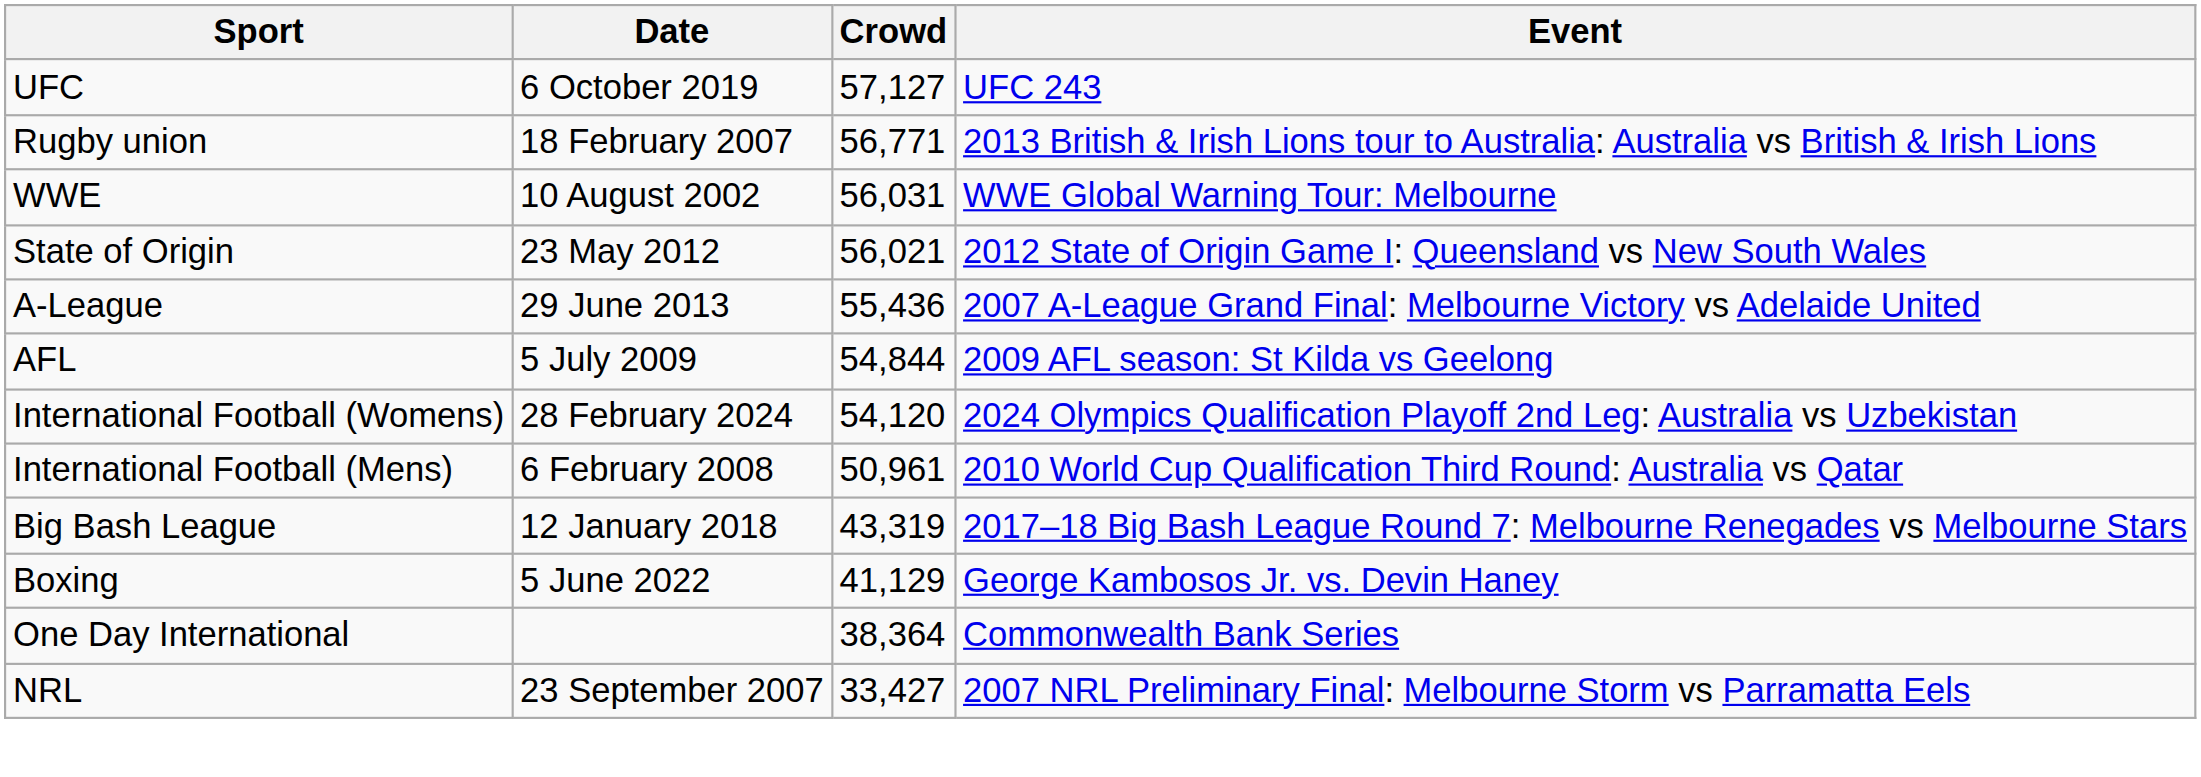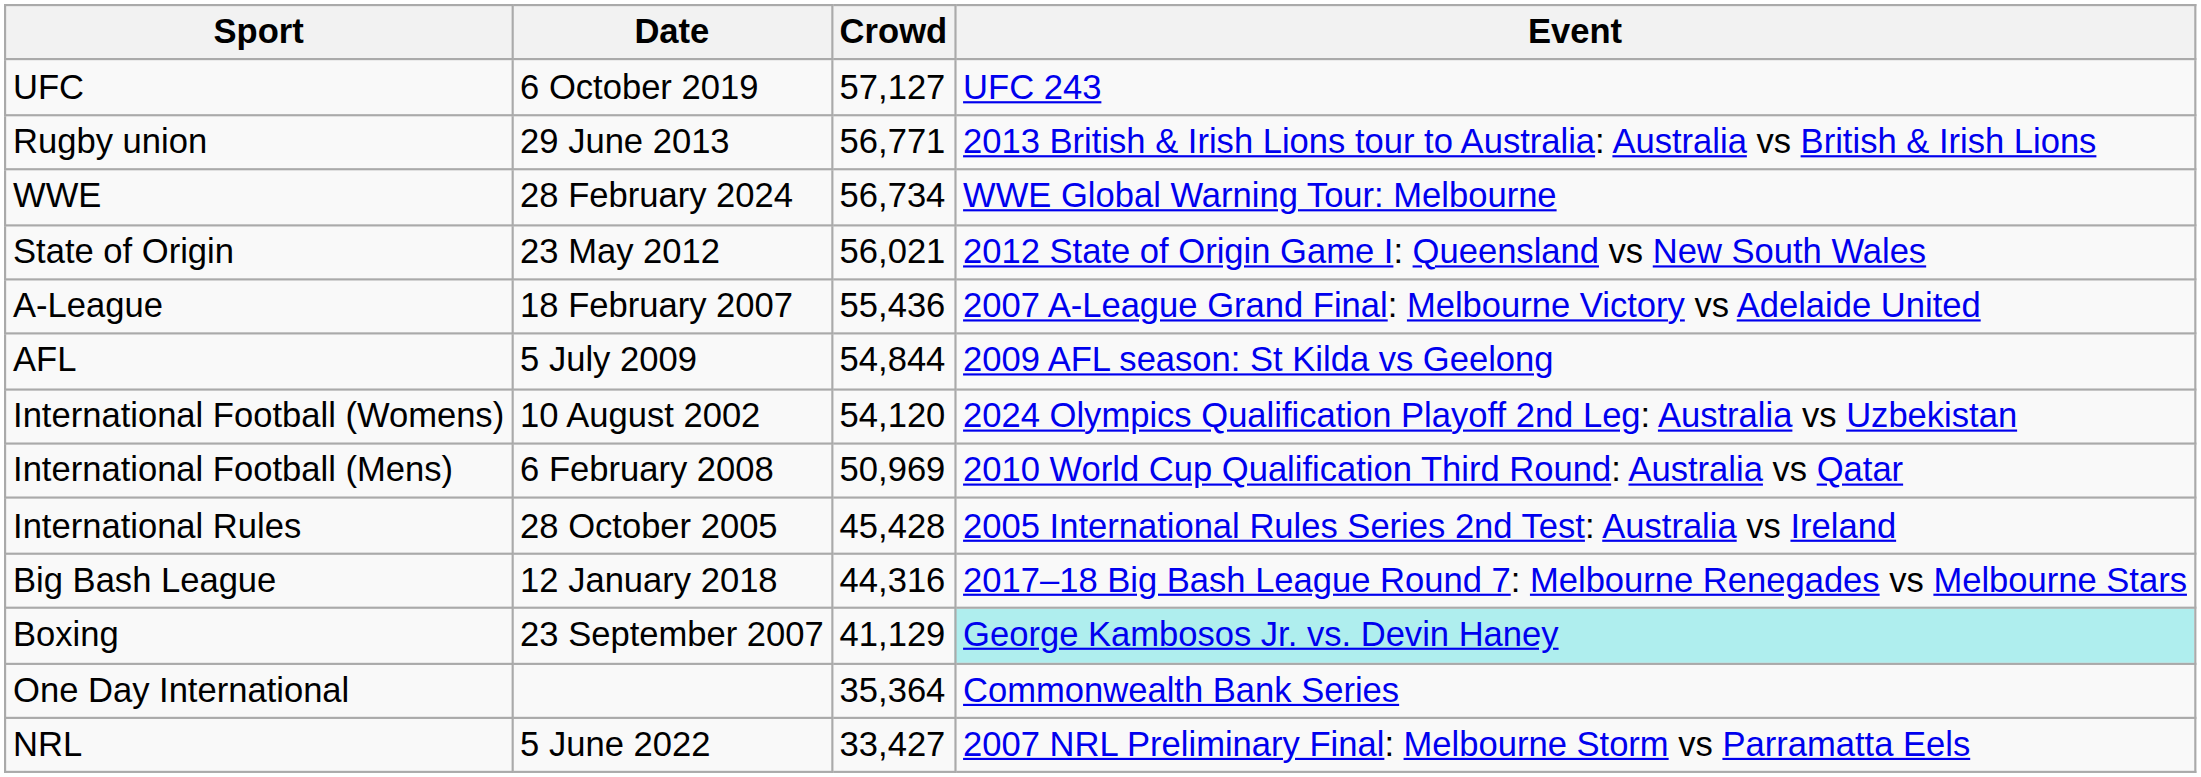 <table class="wikitable">
 <tr>
 <th>Sport</th>
 <th>Date</th>
 <th>Crowd</th>
 <th>Event</th>
 </tr>
 <tr>
 <td>UFC</td>
 <td>6 October 2019</td>
 <td>57,127</td>
 <td><a href='#'>UFC 243</a></td>
 </tr>
 <tr>
 <td>Rugby union</td>
-<td>18 February 2007</td>
+<td>29 June 2013</td>
 <td>56,771</td>
 <td><a href='#'>2013 British & Irish Lions tour to Australia</a>: <a href='#'>Australia</a> vs <a href='#'>British & Irish Lions</a></td>
 </tr>
 <tr>
 <td>WWE</td>
-<td>10 August 2002</td>
-<td>56,031</td>
+<td>28 February 2024</td>
+<td>56,734</td>
 <td><a href='#'>WWE Global Warning Tour: Melbourne</a></td>
 </tr>
 <tr>
 <td>State of Origin</td>
 <td>23 May 2012</td>
 <td>56,021</td>
 <td><a href='#'>2012 State of Origin Game I</a>: <a href='#'>Queensland</a> vs <a href='#'>New South Wales</a></td>
 </tr>
 <tr>
 <td>A-League</td>
-<td>29 June 2013</td>
+<td>18 February 2007</td>
 <td>55,436</td>
 <td><a href='#'>2007 A-League Grand Final</a>: <a href='#'>Melbourne Victory</a> vs <a href='#'>Adelaide United</a></td>
 </tr>
 <tr>
 <td>AFL</td>
 <td>5 July 2009</td>
 <td>54,844</td>
 <td><a href='#'>2009 AFL season: St Kilda vs Geelong</a></td>
 </tr>
 <tr>
 <td>International Football (Womens)</td>
-<td>28 February 2024</td>
+<td>10 August 2002</td>
 <td>54,120</td>
 <td><a href='#'>2024 Olympics Qualification Playoff 2nd Leg</a>: <a href='#'>Australia</a> vs <a href='#'>Uzbekistan</a></td>
 </tr>
 <tr>
 <td>International Football (Mens)</td>
 <td>6 February 2008</td>
-<td>50,961</td>
+<td>50,969</td>
 <td><a href='#'>2010 World Cup Qualification Third Round</a>: <a href='#'>Australia</a> vs <a href='#'>Qatar</a></td>
+</tr>
+<tr>
+<td>International Rules</td>
+<td>28 October 2005</td>
+<td>45,428</td>
+<td><a href='#'>2005 International Rules Series 2nd Test</a>: <a href='#'>Australia</a> vs <a href='#'>Ireland</a></td>
 </tr>
 <tr>
 <td>Big Bash League</td>
 <td>12 January 2018</td>
-<td>43,319</td>
+<td>44,316</td>
 <td><a href='#'>2017–18 Big Bash League Round 7</a>: <a href='#'>Melbourne Renegades</a> vs <a href='#'>Melbourne Stars</a></td>
 </tr>
 <tr>
 <td>Boxing</td>
-<td>5 June 2022</td>
+<td>23 September 2007</td>
 <td>41,129</td>
-<td><a href='#'>George Kambosos Jr. vs. Devin Haney</a></td>
+<td style="background: paleturquoise;"><a href='#'>George Kambosos Jr. vs. Devin Haney</a></td>
 </tr>
 <tr>
 <td>One Day International</td>
 <td></td>
-<td>38,364</td>
+<td>35,364</td>
 <td><a href='#'>Commonwealth Bank Series</a></td>
 </tr>
 <tr>
 <td>NRL</td>
-<td>23 September 2007</td>
+<td>5 June 2022</td>
 <td>33,427</td>
 <td><a href='#'>2007 NRL Preliminary Final</a>: <a href='#'>Melbourne Storm</a> vs <a href='#'>Parramatta Eels</a></td>
 </tr>
 </table>
